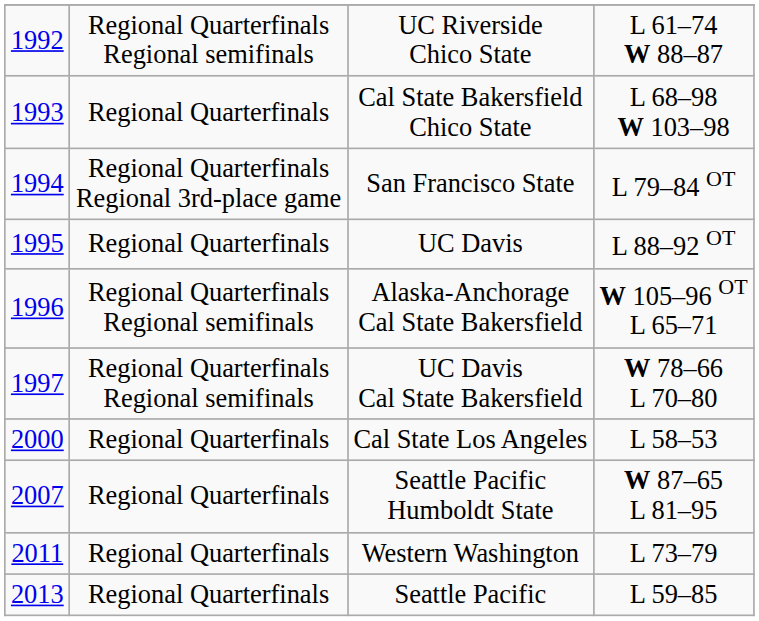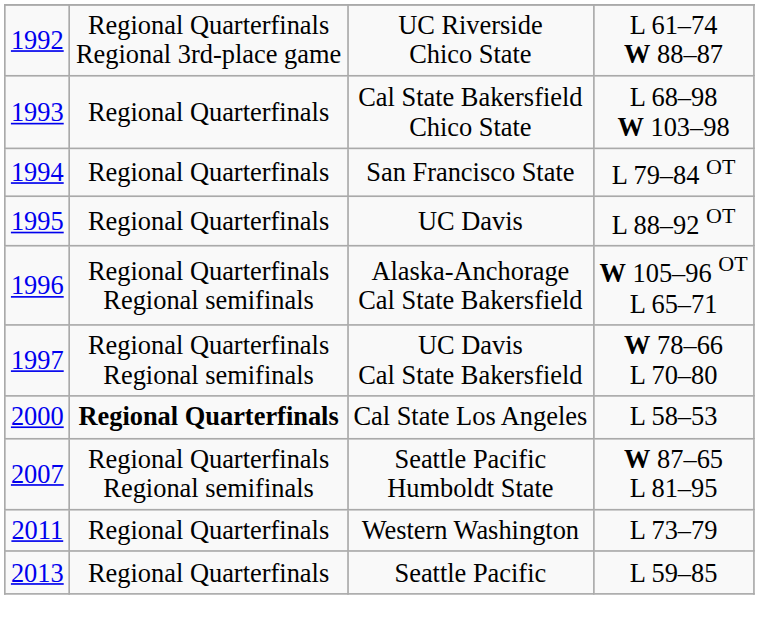 <table class="wikitable">
 <tr>
 </tr>
 <tr style="text-align:center;">
 <td><a href='#'>1992</a></td>
-<td>Regional Quarterfinals<br>Regional semifinals</td>
+<td>Regional Quarterfinals<br>Regional 3rd-place game</td>
 <td>UC Riverside<br>Chico State</td>
 <td>L 61–74<br><strong>W</strong> 88–87</td>
 </tr>
 <tr style="text-align:center;">
 <td><a href='#'>1993</a></td>
 <td>Regional Quarterfinals</td>
 <td>Cal State Bakersfield<br>Chico State</td>
 <td>L 68–98<br><strong>W</strong> 103–98</td>
 </tr>
 <tr style="text-align:center;">
 <td><a href='#'>1994</a></td>
-<td>Regional Quarterfinals<br>Regional 3rd-place game</td>
+<td>Regional Quarterfinals</td>
 <td>San Francisco State</td>
 <td>L 79–84 <sup>OT</sup></td>
 </tr>
 <tr style="text-align:center;">
 <td><a href='#'>1995</a></td>
 <td>Regional Quarterfinals</td>
 <td>UC Davis</td>
 <td>L 88–92 <sup>OT</sup></td>
 </tr>
 <tr style="text-align:center;">
 <td><a href='#'>1996</a></td>
 <td>Regional Quarterfinals<br>Regional semifinals</td>
 <td>Alaska-Anchorage<br>Cal State Bakersfield</td>
 <td><strong>W</strong> 105–96 <sup>OT</sup><br>L 65–71</td>
 </tr>
 <tr style="text-align:center;">
 <td><a href='#'>1997</a></td>
 <td>Regional Quarterfinals<br>Regional semifinals</td>
 <td>UC Davis<br>Cal State Bakersfield</td>
 <td><strong>W</strong> 78–66<br>L 70–80</td>
 </tr>
 <tr style="text-align:center;">
 <td><a href='#'>2000</a></td>
-<td>Regional Quarterfinals</td>
+<td><strong>Regional Quarterfinals</strong></td>
 <td>Cal State Los Angeles</td>
 <td>L 58–53</td>
 </tr>
 <tr style="text-align:center;">
 <td><a href='#'>2007</a></td>
-<td>Regional Quarterfinals</td>
+<td>Regional Quarterfinals<br>Regional semifinals</td>
 <td>Seattle Pacific<br>Humboldt State</td>
 <td><strong>W</strong> 87–65<br>L 81–95</td>
 </tr>
 <tr style="text-align:center;">
 <td><a href='#'>2011</a></td>
 <td>Regional Quarterfinals</td>
 <td>Western Washington</td>
 <td>L 73–79</td>
 </tr>
 <tr style="text-align:center;">
 <td><a href='#'>2013</a></td>
 <td>Regional Quarterfinals</td>
 <td>Seattle Pacific</td>
 <td>L 59–85</td>
 </tr>
 </table>
